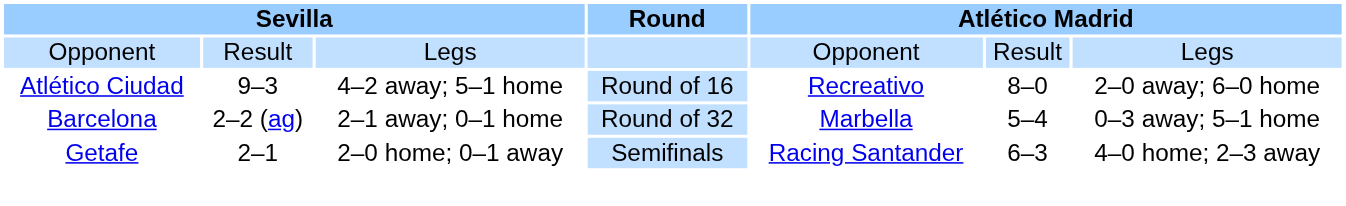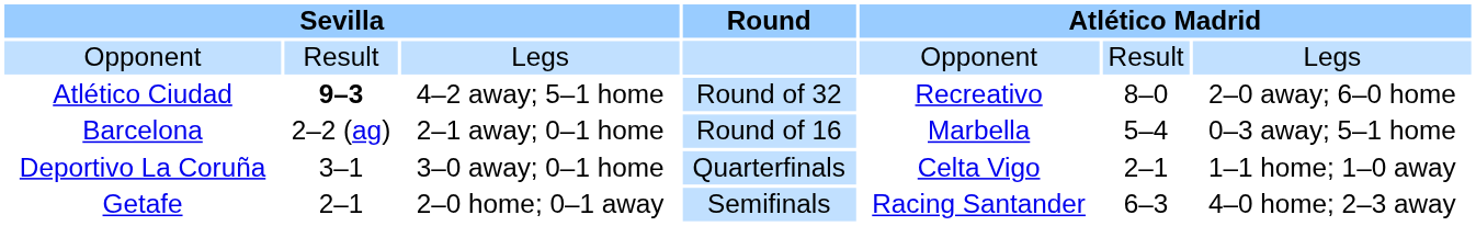 <table width="100%" style="text-align:center">
 <tr valign=top bgcolor=#99ccff>
 <th colspan=3 style="width:1*">Sevilla</th>
 <th><strong>Round</strong></th>
 <th colspan=3 style="width:1*">Atlético Madrid</th>
 </tr>
 <tr valign=top bgcolor=#c1e0ff>
 <td>Opponent</td>
 <td>Result</td>
 <td>Legs</td>
 <td bgcolor=#c1e0ff></td>
 <td>Opponent</td>
 <td>Result</td>
 <td>Legs</td>
 </tr>
 <tr>
 <td><a href='#'>Atlético Ciudad</a></td>
-<td>9–3</td>
+<td><strong>9–3</strong></td>
 <td>4–2 away; 5–1 home</td>
-<td bgcolor="#c1e0ff">Round of 16</td>
+<td bgcolor="#c1e0ff">Round of 32</td>
 <td><a href='#'>Recreativo</a></td>
 <td>8–0</td>
 <td>2–0 away; 6–0 home</td>
 </tr>
 <tr>
 <td><a href='#'>Barcelona</a></td>
 <td>2–2 (<a href='#'>ag</a>)</td>
 <td>2–1 away; 0–1 home</td>
-<td bgcolor="#c1e0ff">Round of 32</td>
+<td bgcolor="#c1e0ff">Round of 16</td>
 <td><a href='#'>Marbella</a></td>
 <td>5–4</td>
 <td>0–3 away; 5–1 home</td>
+</tr>
+<tr>
+<td><a href='#'>Deportivo La Coruña</a></td>
+<td>3–1</td>
+<td>3–0 away; 0–1 home</td>
+<td bgcolor="#c1e0ff">Quarterfinals</td>
+<td><a href='#'>Celta Vigo</a></td>
+<td>2–1</td>
+<td>1–1 home; 1–0 away</td>
 </tr>
 <tr>
 <td><a href='#'>Getafe</a></td>
 <td>2–1</td>
 <td>2–0 home; 0–1 away</td>
 <td bgcolor="#c1e0ff">Semifinals</td>
 <td><a href='#'>Racing Santander</a></td>
 <td>6–3</td>
 <td>4–0 home; 2–3 away</td>
 </tr>
 </table>
